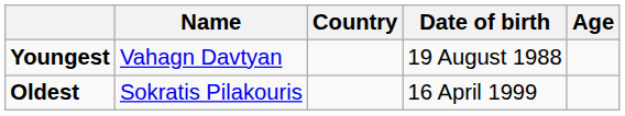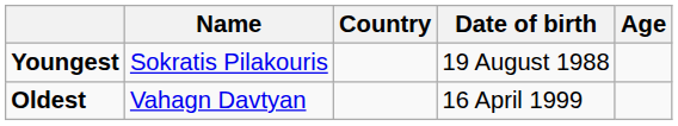 <table class="wikitable">
 <tr>
 <th></th>
 <th><strong>Name</strong></th>
 <th><strong>Country</strong></th>
 <th><strong>Date of birth</strong></th>
 <th><strong>Age</strong></th>
 </tr>
 <tr>
 <td><strong>Youngest</strong></td>
-<td><a href='#'>Vahagn Davtyan</a></td>
+<td><a href='#'>Sokratis Pilakouris</a></td>
 <td></td>
 <td>19 August 1988</td>
 <td></td>
 </tr>
 <tr>
 <td><strong>Oldest</strong></td>
-<td><a href='#'>Sokratis Pilakouris</a></td>
+<td><a href='#'>Vahagn Davtyan</a></td>
 <td></td>
 <td>16 April 1999</td>
 <td></td>
 </tr>
 </table>
